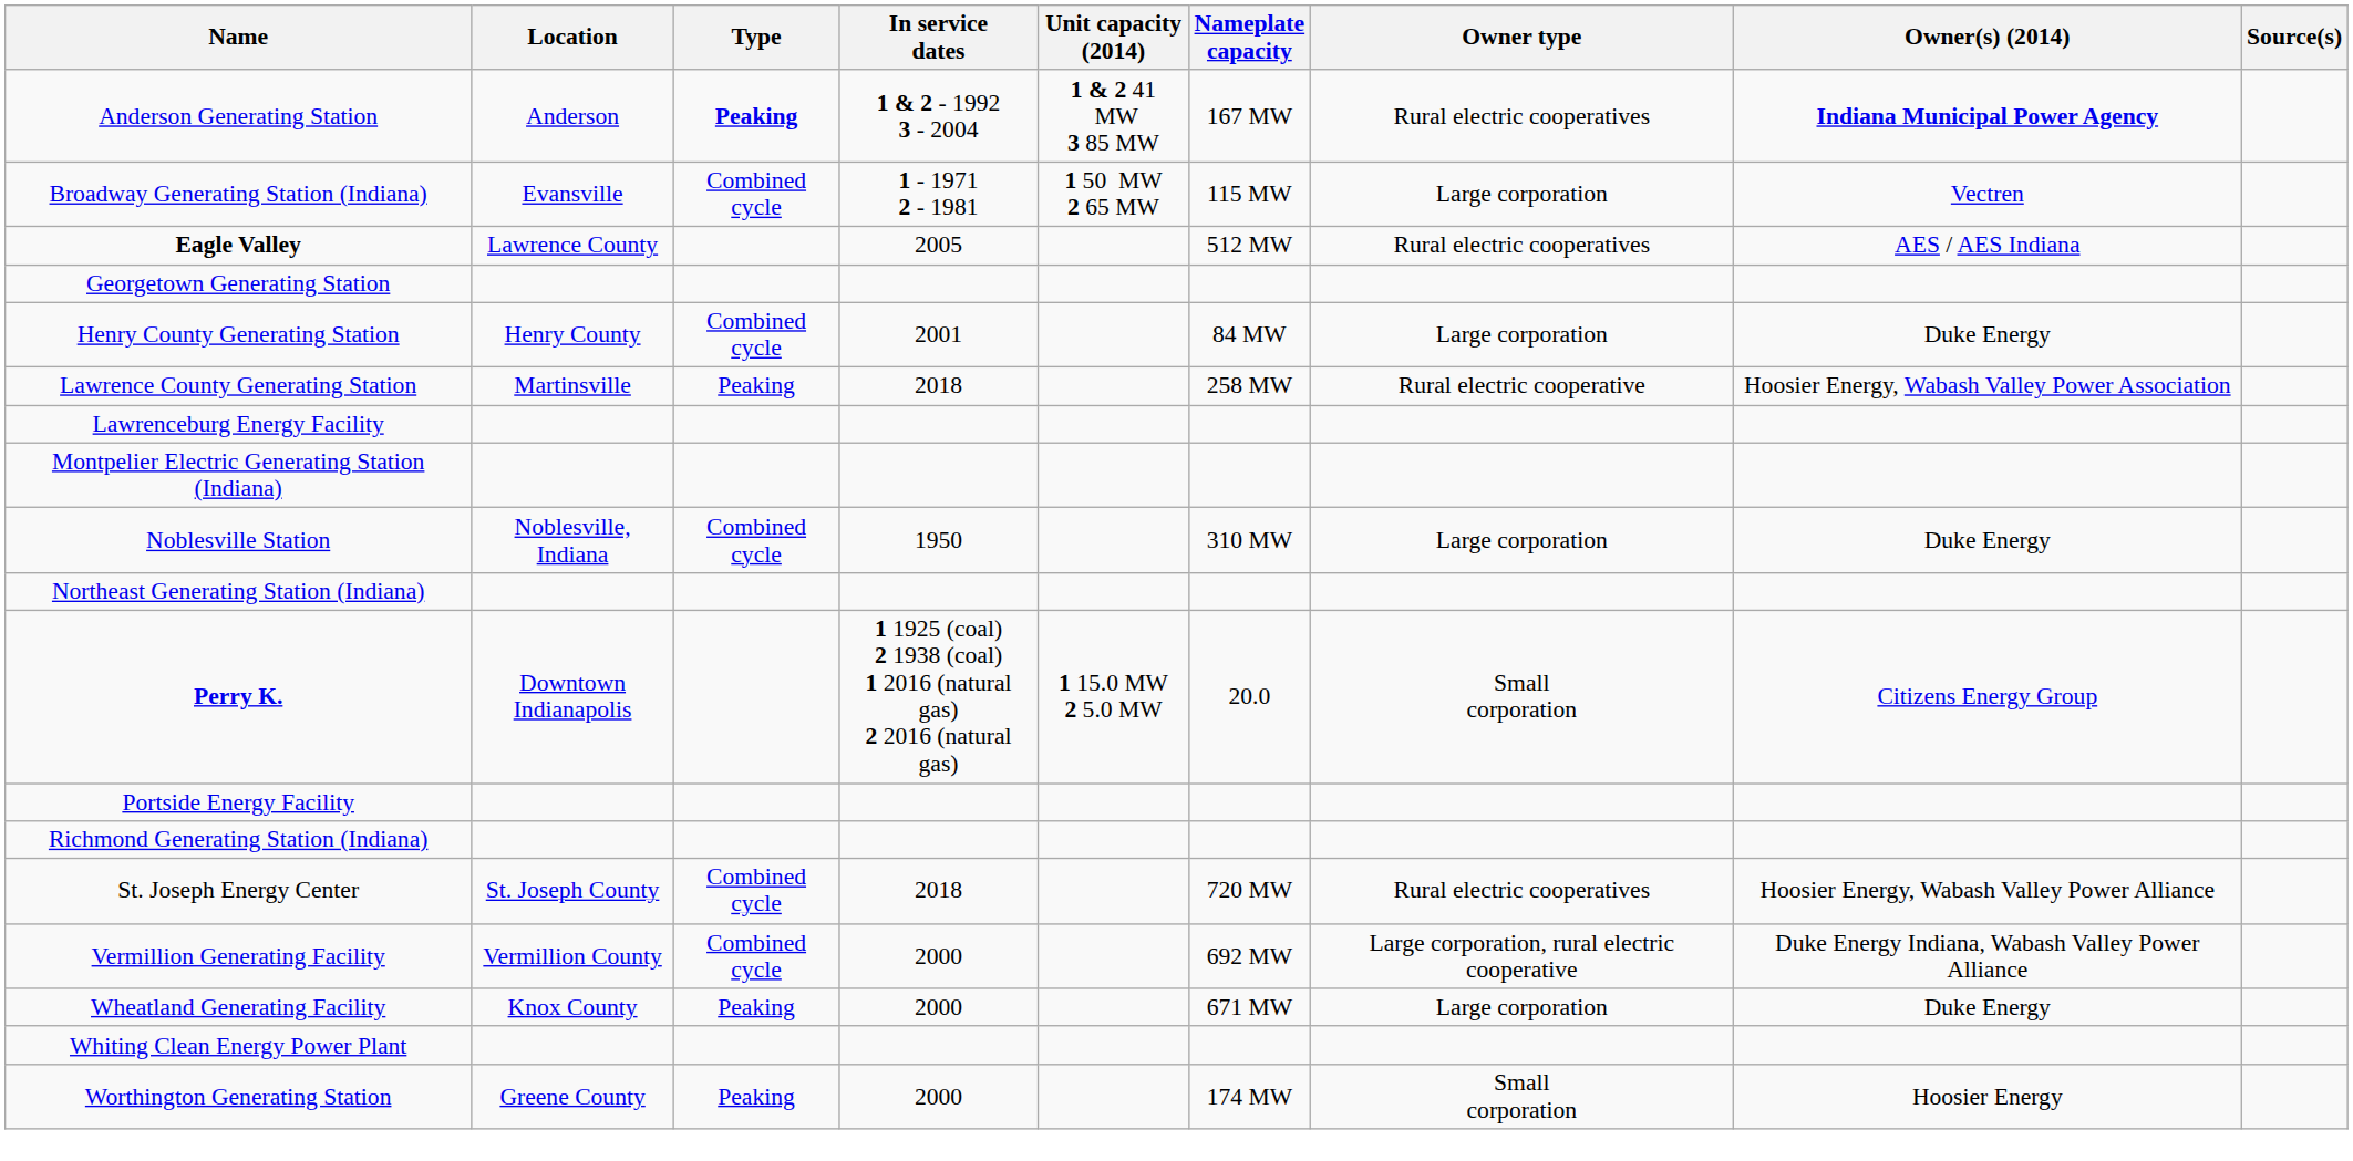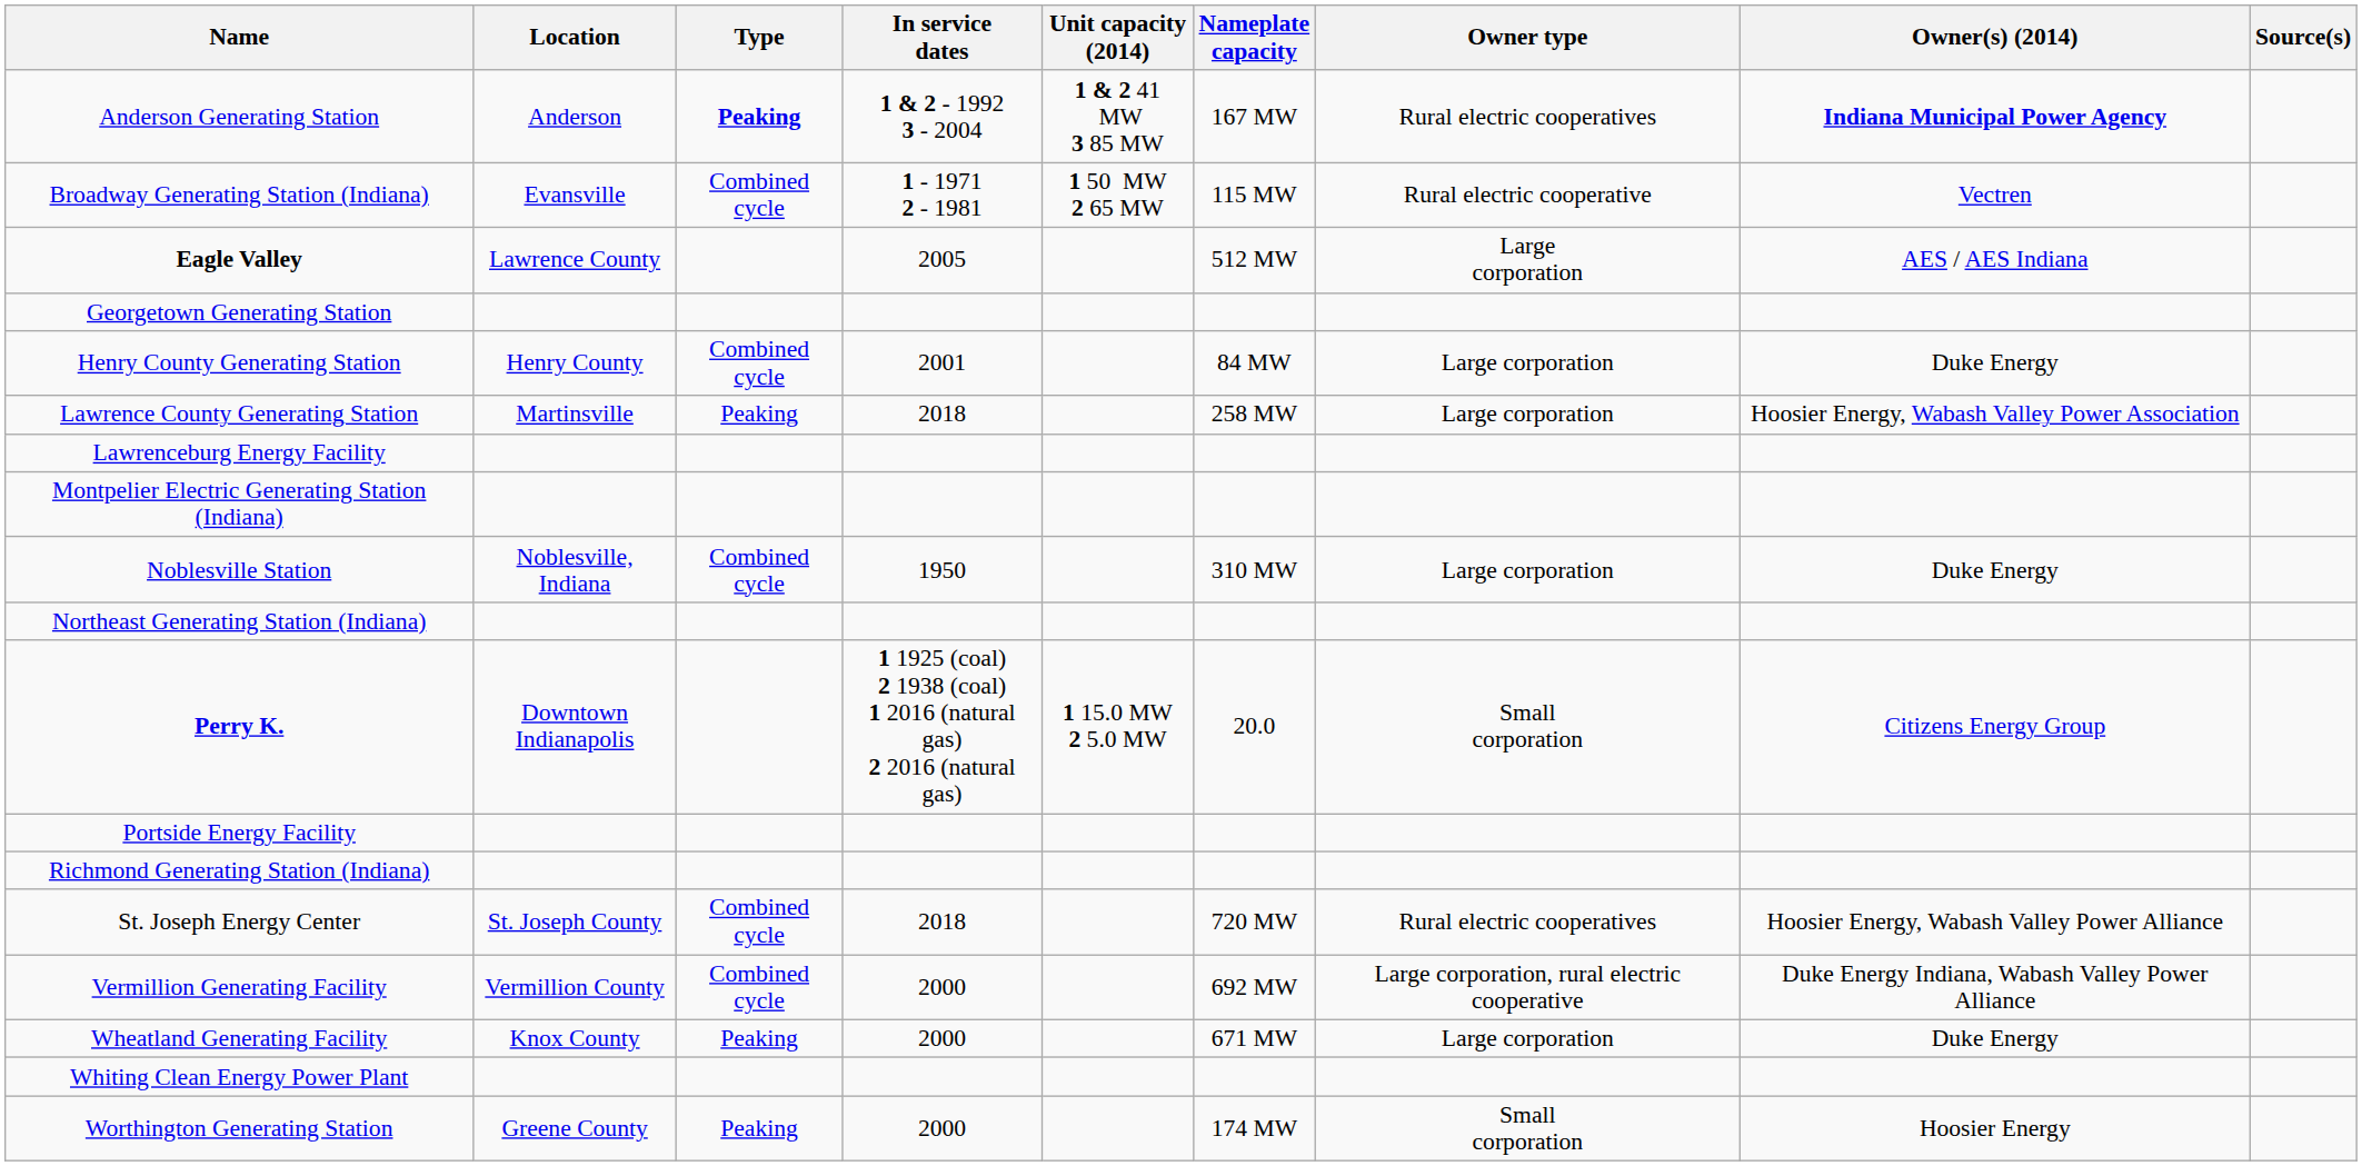 <table class="wikitable" style="text-align:center">
 <tr>
 <th>Name</th>
 <th>Location</th>
 <th>Type</th>
 <th>In service <br> dates</th>
 <th>Unit capacity <br> (2014)</th>
 <th><a href='#'>Nameplate <br> capacity</a></th>
 <th>Owner type</th>
 <th>Owner(s) (2014)</th>
 <th>Source(s)</th>
 </tr>
 <tr>
 <td><a href='#'>Anderson Generating Station</a></td>
 <td><a href='#'>Anderson</a></td>
 <td><strong><a href='#'>Peaking</a></strong></td>
 <td><strong>1 & 2</strong> - 1992 <br> <strong>3</strong> - 2004</td>
 <td><strong>1 & 2</strong> 41  MW <br> <strong>3</strong> 85 MW</td>
 <td>167 MW</td>
 <td>Rural electric cooperatives</td>
 <td><strong><a href='#'>Indiana Municipal Power Agency</a></strong></td>
 <td></td>
 </tr>
 <tr>
 <td><a href='#'>Broadway Generating Station (Indiana)</a></td>
 <td><a href='#'>Evansville</a></td>
 <td><a href='#'>Combined cycle</a></td>
 <td><strong>1</strong> - 1971 <br> <strong>2</strong> - 1981</td>
 <td><strong>1</strong> 50  MW <br> <strong>2</strong> 65 MW</td>
 <td>115 MW</td>
-<td>Large corporation</td>
+<td>Rural electric cooperative</td>
 <td><a href='#'>Vectren</a></td>
 <td></td>
 </tr>
 <tr>
 <td><strong>Eagle Valley</strong></td>
 <td><a href='#'>Lawrence County</a></td>
 <td></td>
 <td>2005</td>
 <td></td>
 <td>512 MW</td>
-<td>Rural electric cooperatives</td>
+<td>Large <br> corporation</td>
 <td><a href='#'>AES</a> / <a href='#'>AES Indiana</a></td>
 <td></td>
 </tr>
 <tr>
 <td><a href='#'>Georgetown Generating Station</a></td>
 <td></td>
 <td></td>
 <td></td>
 <td></td>
 <td></td>
 <td></td>
 <td></td>
 <td></td>
 </tr>
 <tr>
 <td><a href='#'>Henry County Generating Station</a></td>
 <td><a href='#'>Henry County</a></td>
 <td><a href='#'>Combined cycle</a></td>
 <td>2001</td>
 <td></td>
 <td>84 MW</td>
 <td>Large corporation</td>
 <td>Duke Energy</td>
 <td></td>
 </tr>
 <tr>
 <td><a href='#'>Lawrence County Generating Station</a></td>
 <td><a href='#'>Martinsville</a></td>
 <td><a href='#'>Peaking</a></td>
 <td>2018</td>
 <td></td>
 <td>258 MW</td>
-<td>Rural electric cooperative</td>
+<td>Large corporation</td>
 <td>Hoosier Energy, <a href='#'>Wabash Valley Power Association</a></td>
 <td></td>
 </tr>
 <tr>
 <td><a href='#'>Lawrenceburg Energy Facility</a></td>
 <td></td>
 <td></td>
 <td></td>
 <td></td>
 <td></td>
 <td></td>
 <td></td>
 <td></td>
 </tr>
 <tr>
 <td><a href='#'>Montpelier Electric Generating Station (Indiana)</a></td>
 <td></td>
 <td></td>
 <td></td>
 <td></td>
 <td></td>
 <td></td>
 <td></td>
 <td></td>
 </tr>
 <tr>
 <td><a href='#'>Noblesville Station</a></td>
 <td><a href='#'>Noblesville, Indiana</a></td>
 <td><a href='#'>Combined cycle</a></td>
 <td>1950</td>
 <td></td>
 <td>310 MW</td>
 <td>Large corporation</td>
 <td>Duke Energy</td>
 <td></td>
 </tr>
 <tr>
 <td><a href='#'>Northeast Generating Station (Indiana)</a></td>
 <td></td>
 <td></td>
 <td></td>
 <td></td>
 <td></td>
 <td></td>
 <td></td>
 <td></td>
 </tr>
 <tr>
 <td><strong><a href='#'>Perry K.</a></strong></td>
 <td><a href='#'>Downtown <br> Indianapolis</a></td>
 <td></td>
 <td><strong>1</strong> 1925 (coal) <br> <strong>2</strong> 1938 (coal)<br><strong>1</strong> 2016 (natural gas)<br> <strong>2</strong> 2016 (natural gas)</td>
 <td><strong>1</strong> 15.0 MW <br> <strong>2</strong> 5.0 MW</td>
 <td>20.0</td>
 <td>Small <br> corporation</td>
 <td><a href='#'>Citizens Energy Group</a></td>
 <td></td>
 </tr>
 <tr>
 <td><a href='#'>Portside Energy Facility</a></td>
 <td></td>
 <td></td>
 <td></td>
 <td></td>
 <td></td>
 <td></td>
 <td></td>
 <td></td>
 </tr>
 <tr>
 <td><a href='#'>Richmond Generating Station (Indiana)</a></td>
 <td></td>
 <td></td>
 <td></td>
 <td></td>
 <td></td>
 <td></td>
 <td></td>
 <td></td>
 </tr>
 <tr>
 <td>St. Joseph Energy Center</td>
 <td><a href='#'>St. Joseph County</a></td>
 <td><a href='#'>Combined cycle</a></td>
 <td>2018</td>
 <td></td>
 <td>720 MW</td>
 <td>Rural electric cooperatives</td>
 <td>Hoosier Energy, Wabash Valley Power Alliance</td>
 <td></td>
 </tr>
 <tr>
 <td><a href='#'>Vermillion Generating Facility</a></td>
 <td><a href='#'>Vermillion County</a></td>
 <td><a href='#'>Combined cycle</a></td>
 <td>2000</td>
 <td></td>
 <td>692 MW</td>
 <td>Large corporation, rural electric cooperative</td>
 <td>Duke Energy Indiana, Wabash Valley Power Alliance</td>
 <td></td>
 </tr>
 <tr>
 <td><a href='#'>Wheatland Generating Facility</a></td>
 <td><a href='#'>Knox County</a></td>
 <td><a href='#'>Peaking</a></td>
 <td>2000</td>
 <td></td>
 <td>671 MW</td>
 <td>Large corporation</td>
 <td>Duke Energy</td>
 <td></td>
 </tr>
 <tr>
 <td><a href='#'>Whiting Clean Energy Power Plant</a></td>
 <td></td>
 <td></td>
 <td></td>
 <td></td>
 <td></td>
 <td></td>
 <td></td>
 <td></td>
 </tr>
 <tr>
 <td><a href='#'>Worthington Generating Station</a></td>
 <td><a href='#'>Greene County</a></td>
 <td><a href='#'>Peaking</a></td>
 <td>2000</td>
 <td></td>
 <td>174 MW</td>
 <td>Small <br> corporation</td>
 <td>Hoosier Energy</td>
 <td></td>
 </tr>
 </table>
